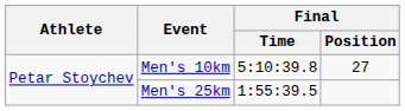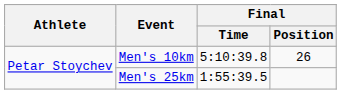 <table class="wikitable" border="1" style="font-size:90%">
 <tr>
 <th rowspan=2>Athlete</th>
 <th rowspan=2>Event</th>
 <th colspan=2>Final</th>
 </tr>
 <tr>
 <th>Time</th>
 <th>Position</th>
 </tr>
 <tr>
 <td rowspan=2><a href='#'>Petar Stoychev</a></td>
 <td><a href='#'>Men's 10km</a></td>
 <td align=center>5:10:39.8</td>
-<td align=center>27</td>
+<td align=center>26</td>
 </tr>
 <tr>
 <td><a href='#'>Men's 25km</a></td>
 <td align=center>1:55:39.5</td>
 <td align=center></td>
 </tr>
 </table>
